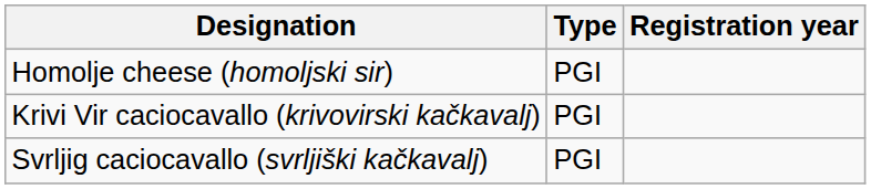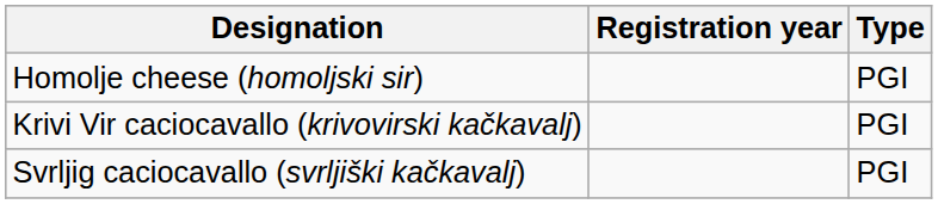 <table class="wikitable">
 <tr>
 <th>Designation</th>
+<th>Registration year</th>
 <th>Type</th>
-<th>Registration year</th>
 </tr>
 <tr>
 <td>Homolje cheese (<em>homoljski sir</em>)</td>
+<td></td>
 <td>PGI</td>
-<td></td>
 </tr>
 <tr>
 <td>Krivi Vir caciocavallo (<em>krivovirski kačkavalj</em>)</td>
+<td></td>
 <td>PGI</td>
-<td></td>
 </tr>
 <tr>
 <td>Svrljig caciocavallo (<em>svrljiški kačkavalj</em>)</td>
+<td></td>
 <td>PGI</td>
-<td></td>
 </tr>
 </table>
